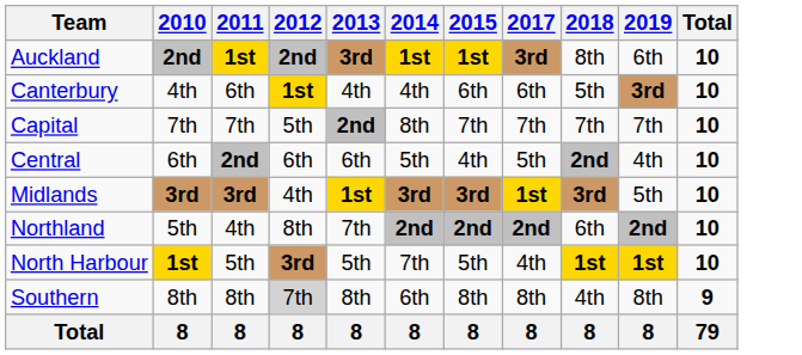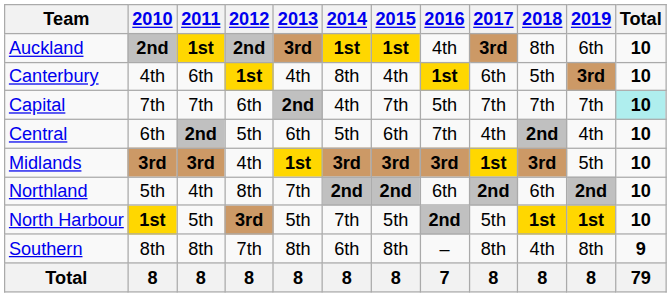 <table class=wikitable style="text-align:center; font-size:90%">
 <tr>
 <th>Team</th>
 <th><a href='#'>2010</a></th>
 <th><a href='#'>2011</a></th>
 <th><a href='#'>2012</a></th>
 <th><a href='#'>2013</a></th>
 <th><a href='#'>2014</a></th>
 <th><a href='#'>2015</a></th>
+<th><a href='#'>2016</a></th>
 <th><a href='#'>2017</a></th>
 <th><a href='#'>2018</a></th>
 <th><a href='#'>2019</a></th>
 <th>Total</th>
 </tr>
 <tr>
 <td align=left> <a href='#'>Auckland</a></td>
 <td bgcolor=silver><strong>2nd</strong></td>
 <td bgcolor=gold><strong>1st</strong></td>
 <td bgcolor=silver><strong>2nd</strong></td>
 <td bgcolor=#cc9966><strong>3rd</strong></td>
 <td bgcolor=gold><strong>1st</strong></td>
 <td bgcolor=gold><strong>1st</strong></td>
+<td>4th</td>
 <td bgcolor=#cc9966><strong>3rd</strong></td>
 <td>8th</td>
 <td>6th</td>
 <td><strong>10</strong></td>
 </tr>
 <tr>
 <td align=left> <a href='#'>Canterbury</a></td>
 <td>4th</td>
 <td>6th</td>
 <td bgcolor=gold><strong>1st</strong></td>
 <td>4th</td>
+<td>8th</td>
 <td>4th</td>
-<td>6th</td>
+<td bgcolor=gold><strong>1st</strong></td>
 <td>6th</td>
 <td>5th</td>
 <td bgcolor=#cc9966><strong>3rd</strong></td>
 <td><strong>10</strong></td>
 </tr>
 <tr>
 <td align=left> <a href='#'>Capital</a></td>
 <td>7th</td>
 <td>7th</td>
+<td>6th</td>
+<td bgcolor=silver><strong>2nd</strong></td>
+<td>4th</td>
+<td>7th</td>
 <td>5th</td>
-<td bgcolor=silver><strong>2nd</strong></td>
-<td>8th</td>
 <td>7th</td>
 <td>7th</td>
 <td>7th</td>
-<td>7th</td>
-<td><strong>10</strong></td>
+<td style="background: paleturquoise;"><strong>10</strong></td>
 </tr>
 <tr>
 <td align=left> <a href='#'>Central</a></td>
 <td>6th</td>
 <td bgcolor=silver><strong>2nd</strong></td>
-<td>6th</td>
+<td>5th</td>
 <td>6th</td>
 <td>5th</td>
+<td>6th</td>
+<td>7th</td>
 <td>4th</td>
-<td>5th</td>
 <td bgcolor=silver><strong>2nd</strong></td>
 <td>4th</td>
 <td><strong>10</strong></td>
 </tr>
 <tr>
 <td align=left> <a href='#'>Midlands</a></td>
 <td bgcolor=#cc9966><strong>3rd</strong></td>
 <td bgcolor=#cc9966><strong>3rd</strong></td>
 <td>4th</td>
 <td bgcolor=gold><strong>1st</strong></td>
+<td bgcolor=#cc9966><strong>3rd</strong></td>
 <td bgcolor=#cc9966><strong>3rd</strong></td>
 <td bgcolor=#cc9966><strong>3rd</strong></td>
 <td bgcolor=gold><strong>1st</strong></td>
 <td bgcolor=#cc9966><strong>3rd</strong></td>
 <td>5th</td>
 <td><strong>10</strong></td>
 </tr>
 <tr>
 <td align=left> <a href='#'>Northland</a></td>
 <td>5th</td>
 <td>4th</td>
 <td>8th</td>
 <td>7th</td>
 <td bgcolor=silver><strong>2nd</strong></td>
 <td bgcolor=silver><strong>2nd</strong></td>
+<td>6th</td>
 <td bgcolor=silver><strong>2nd</strong></td>
 <td>6th</td>
 <td bgcolor=silver><strong>2nd</strong></td>
 <td><strong>10</strong></td>
 </tr>
 <tr>
 <td align=left> <a href='#'>North Harbour</a></td>
 <td bgcolor=gold><strong>1st</strong></td>
 <td>5th</td>
 <td bgcolor=#cc9966><strong>3rd</strong></td>
 <td>5th</td>
 <td>7th</td>
 <td>5th</td>
-<td>4th</td>
+<td bgcolor=silver><strong>2nd</strong></td>
+<td>5th</td>
 <td bgcolor=gold><strong>1st</strong></td>
 <td bgcolor=gold><strong>1st</strong></td>
 <td><strong>10</strong></td>
 </tr>
 <tr>
 <td align=left> <a href='#'>Southern</a></td>
 <td>8th</td>
 <td>8th</td>
-<td style="background: lightgrey;">7th</td>
+<td>7th</td>
 <td>8th</td>
 <td>6th</td>
 <td>8th</td>
+<td>–</td>
 <td>8th</td>
 <td>4th</td>
 <td>8th</td>
 <td><strong>9</strong></td>
 </tr>
 <tr>
 <th>Total</th>
 <th><strong>8</strong></th>
 <th><strong>8</strong></th>
 <th><strong>8</strong></th>
 <th><strong>8</strong></th>
 <th><strong>8</strong></th>
 <th><strong>8</strong></th>
+<th><strong>7</strong></th>
 <th><strong>8</strong></th>
 <th><strong>8</strong></th>
 <th><strong>8</strong></th>
 <th><strong>79</strong></th>
 </tr>
 </table>
